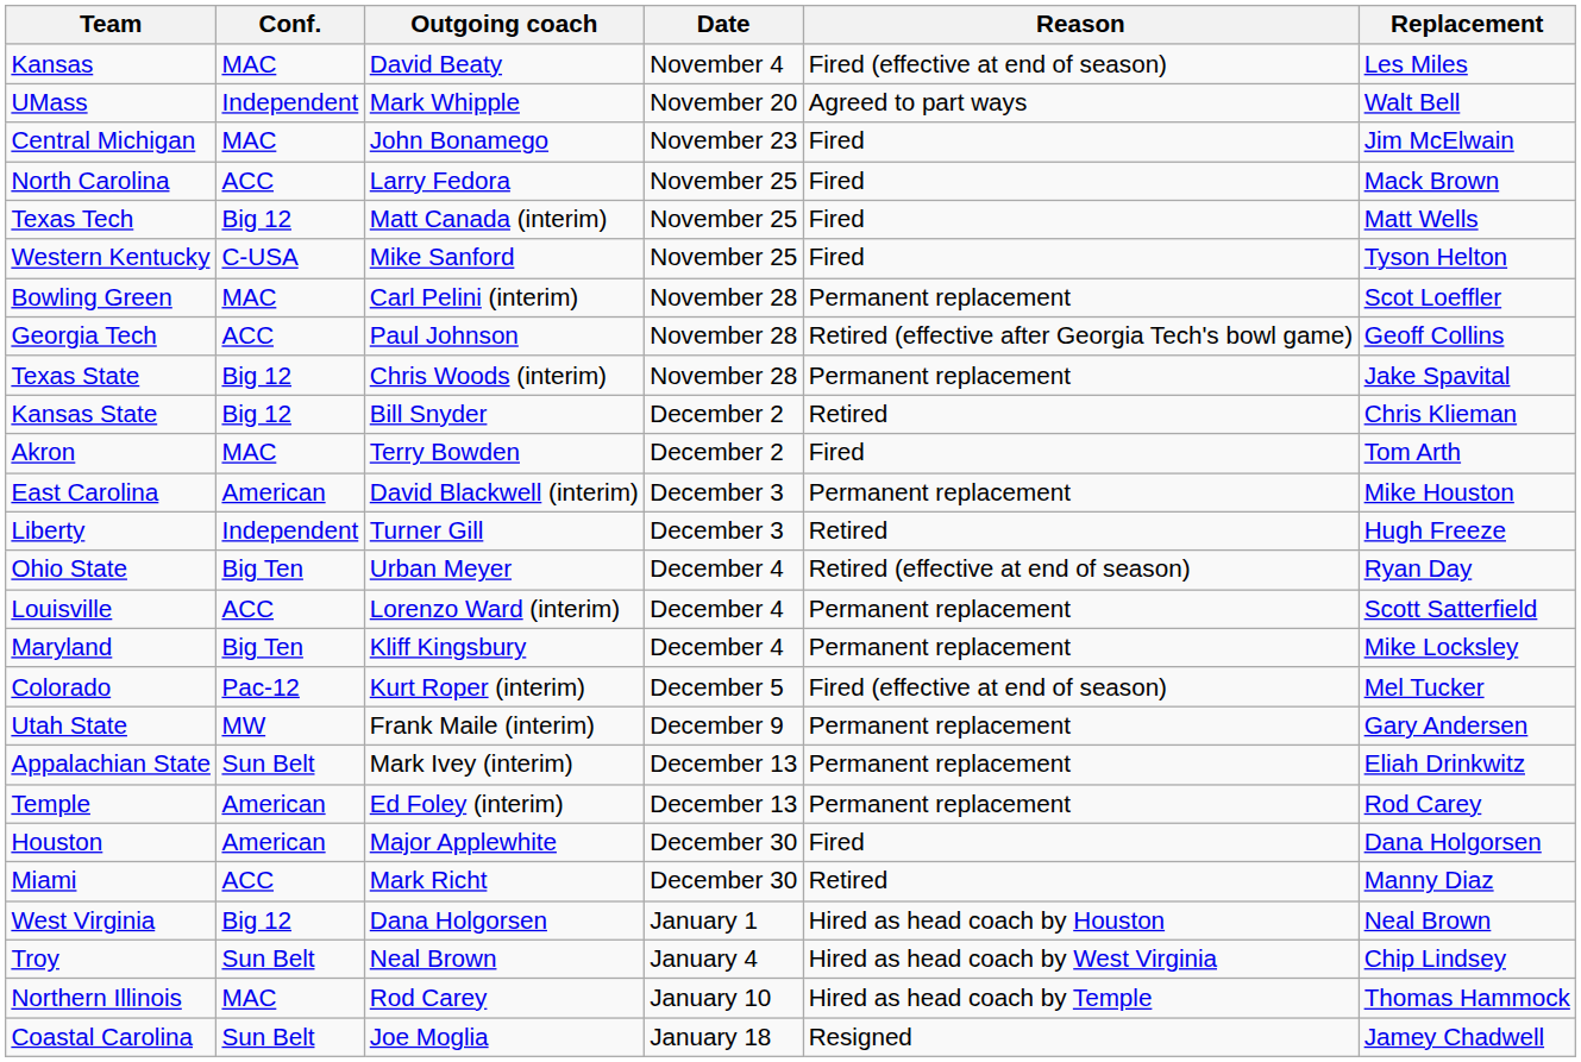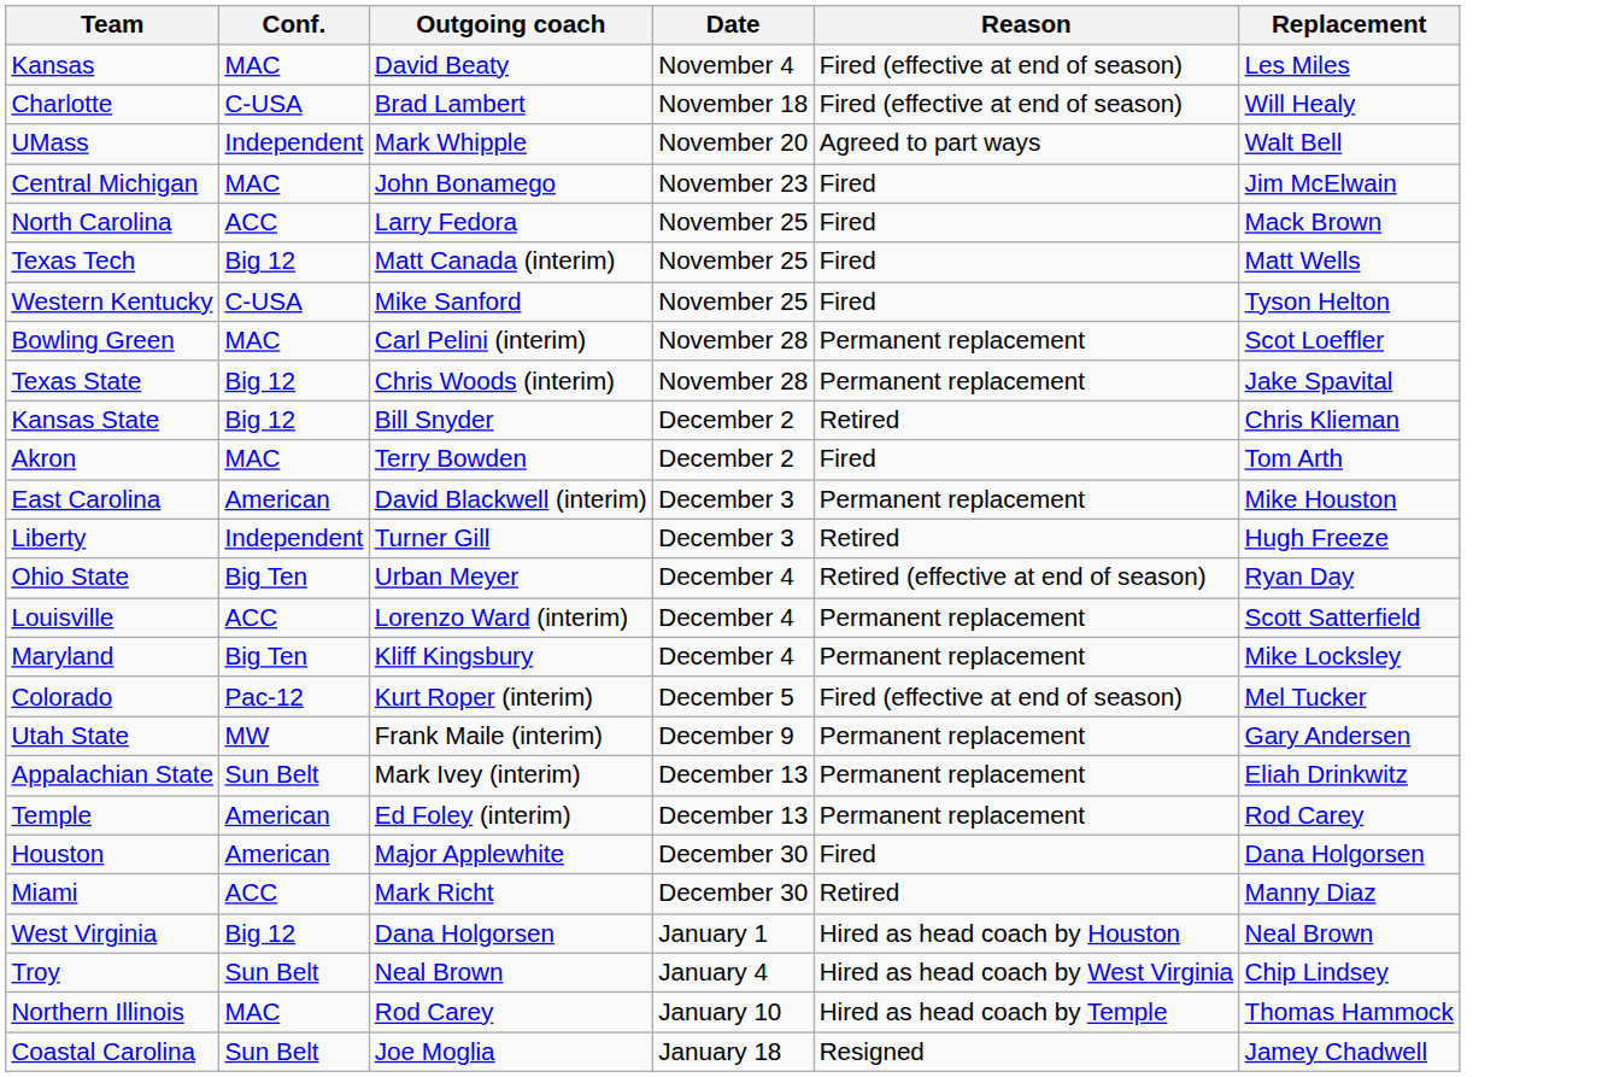 <table class="wikitable season">
 <tr>
 <th>Team</th>
 <th>Conf.</th>
 <th>Outgoing coach</th>
 <th>Date</th>
 <th>Reason</th>
 <th>Replacement</th>
 </tr>
 <tr>
 <td><a href='#'>Kansas</a></td>
 <td><a href='#'>MAC</a></td>
 <td><a href='#'>David Beaty</a></td>
 <td>November 4</td>
 <td>Fired (effective at end of season)</td>
 <td><a href='#'>Les Miles</a></td>
+</tr>
+<tr>
+<td><a href='#'>Charlotte</a></td>
+<td><a href='#'>C-USA</a></td>
+<td><a href='#'>Brad Lambert</a></td>
+<td>November 18</td>
+<td>Fired (effective at end of season)</td>
+<td><a href='#'>Will Healy</a></td>
 </tr>
 <tr>
 <td><a href='#'>UMass</a></td>
 <td><a href='#'>Independent</a></td>
 <td><a href='#'>Mark Whipple</a></td>
 <td>November 20</td>
 <td>Agreed to part ways</td>
 <td><a href='#'>Walt Bell</a></td>
 </tr>
 <tr>
 <td><a href='#'>Central Michigan</a></td>
 <td><a href='#'>MAC</a></td>
 <td><a href='#'>John Bonamego</a></td>
 <td>November 23</td>
 <td>Fired</td>
 <td><a href='#'>Jim McElwain</a></td>
 </tr>
 <tr>
 <td><a href='#'>North Carolina</a></td>
 <td><a href='#'>ACC</a></td>
 <td><a href='#'>Larry Fedora</a></td>
 <td>November 25</td>
 <td>Fired</td>
 <td><a href='#'>Mack Brown</a></td>
 </tr>
 <tr>
 <td><a href='#'>Texas Tech</a></td>
 <td><a href='#'>Big 12</a></td>
 <td><a href='#'>Matt Canada</a> (interim)</td>
 <td>November 25</td>
 <td>Fired</td>
 <td><a href='#'>Matt Wells</a></td>
 </tr>
 <tr>
 <td><a href='#'>Western Kentucky</a></td>
 <td><a href='#'>C-USA</a></td>
 <td><a href='#'>Mike Sanford</a></td>
 <td>November 25</td>
 <td>Fired</td>
 <td><a href='#'>Tyson Helton</a></td>
 </tr>
 <tr>
 <td><a href='#'>Bowling Green</a></td>
 <td><a href='#'>MAC</a></td>
 <td><a href='#'>Carl Pelini</a> (interim)</td>
 <td>November 28</td>
 <td>Permanent replacement</td>
 <td><a href='#'>Scot Loeffler</a></td>
-</tr>
-<tr>
-<td><a href='#'>Georgia Tech</a></td>
-<td><a href='#'>ACC</a></td>
-<td><a href='#'>Paul Johnson</a></td>
-<td>November 28</td>
-<td>Retired (effective after Georgia Tech's bowl game)</td>
-<td><a href='#'>Geoff Collins</a></td>
 </tr>
 <tr>
 <td><a href='#'>Texas State</a></td>
 <td><a href='#'>Big 12</a></td>
 <td><a href='#'>Chris Woods</a> (interim)</td>
 <td>November 28</td>
 <td>Permanent replacement</td>
 <td><a href='#'>Jake Spavital</a></td>
 </tr>
 <tr>
 <td><a href='#'>Kansas State</a></td>
 <td><a href='#'>Big 12</a></td>
 <td><a href='#'>Bill Snyder</a></td>
 <td>December 2</td>
 <td>Retired</td>
 <td><a href='#'>Chris Klieman</a></td>
 </tr>
 <tr>
 <td><a href='#'>Akron</a></td>
 <td><a href='#'>MAC</a></td>
 <td><a href='#'>Terry Bowden</a></td>
 <td>December 2</td>
 <td>Fired</td>
 <td><a href='#'>Tom Arth</a></td>
 </tr>
 <tr>
 <td><a href='#'>East Carolina</a></td>
 <td><a href='#'>American</a></td>
 <td><a href='#'>David Blackwell</a> (interim)</td>
 <td>December 3</td>
 <td>Permanent replacement</td>
 <td><a href='#'>Mike Houston</a></td>
 </tr>
 <tr>
 <td><a href='#'>Liberty</a></td>
 <td><a href='#'>Independent</a></td>
 <td><a href='#'>Turner Gill</a></td>
 <td>December 3</td>
 <td>Retired</td>
 <td><a href='#'>Hugh Freeze</a></td>
 </tr>
 <tr>
 <td><a href='#'>Ohio State</a></td>
 <td><a href='#'>Big Ten</a></td>
 <td><a href='#'>Urban Meyer</a></td>
 <td>December 4</td>
 <td>Retired (effective at end of season)</td>
 <td><a href='#'>Ryan Day</a></td>
 </tr>
 <tr>
 <td><a href='#'>Louisville</a></td>
 <td><a href='#'>ACC</a></td>
 <td><a href='#'>Lorenzo Ward</a> (interim)</td>
 <td>December 4</td>
 <td>Permanent replacement</td>
 <td><a href='#'>Scott Satterfield</a></td>
 </tr>
 <tr>
 <td><a href='#'>Maryland</a></td>
 <td><a href='#'>Big Ten</a></td>
 <td><a href='#'>Kliff Kingsbury</a></td>
 <td>December 4</td>
 <td>Permanent replacement</td>
 <td><a href='#'>Mike Locksley</a></td>
 </tr>
 <tr>
 <td><a href='#'>Colorado</a></td>
 <td><a href='#'>Pac-12</a></td>
 <td><a href='#'>Kurt Roper</a> (interim)</td>
 <td>December 5</td>
 <td>Fired (effective at end of season)</td>
 <td><a href='#'>Mel Tucker</a></td>
 </tr>
 <tr>
 <td><a href='#'>Utah State</a></td>
 <td><a href='#'>MW</a></td>
 <td>Frank Maile (interim)</td>
 <td>December 9</td>
 <td>Permanent replacement</td>
 <td><a href='#'>Gary Andersen</a></td>
 </tr>
 <tr>
 <td><a href='#'>Appalachian State</a></td>
 <td><a href='#'>Sun Belt</a></td>
 <td>Mark Ivey (interim)</td>
 <td>December 13</td>
 <td>Permanent replacement</td>
 <td><a href='#'>Eliah Drinkwitz</a></td>
 </tr>
 <tr>
 <td><a href='#'>Temple</a></td>
 <td><a href='#'>American</a></td>
 <td><a href='#'>Ed Foley</a> (interim)</td>
 <td>December 13</td>
 <td>Permanent replacement</td>
 <td><a href='#'>Rod Carey</a></td>
 </tr>
 <tr>
 <td><a href='#'>Houston</a></td>
 <td><a href='#'>American</a></td>
 <td><a href='#'>Major Applewhite</a></td>
 <td>December 30</td>
 <td>Fired</td>
 <td><a href='#'>Dana Holgorsen</a></td>
 </tr>
 <tr>
 <td><a href='#'>Miami</a></td>
 <td><a href='#'>ACC</a></td>
 <td><a href='#'>Mark Richt</a></td>
 <td>December 30</td>
 <td>Retired</td>
 <td><a href='#'>Manny Diaz</a></td>
 </tr>
 <tr>
 <td><a href='#'>West Virginia</a></td>
 <td><a href='#'>Big 12</a></td>
 <td><a href='#'>Dana Holgorsen</a></td>
 <td>January 1</td>
 <td>Hired as head coach by <a href='#'>Houston</a></td>
 <td><a href='#'>Neal Brown</a></td>
 </tr>
 <tr>
 <td><a href='#'>Troy</a></td>
 <td><a href='#'>Sun Belt</a></td>
 <td><a href='#'>Neal Brown</a></td>
 <td>January 4</td>
 <td>Hired as head coach by <a href='#'>West Virginia</a></td>
 <td><a href='#'>Chip Lindsey</a></td>
 </tr>
 <tr>
 <td><a href='#'>Northern Illinois</a></td>
 <td><a href='#'>MAC</a></td>
 <td><a href='#'>Rod Carey</a></td>
 <td>January 10</td>
 <td>Hired as head coach by <a href='#'>Temple</a></td>
 <td><a href='#'>Thomas Hammock</a></td>
 </tr>
 <tr>
 <td><a href='#'>Coastal Carolina</a></td>
 <td><a href='#'>Sun Belt</a></td>
 <td><a href='#'>Joe Moglia</a></td>
 <td>January 18</td>
 <td>Resigned</td>
 <td><a href='#'>Jamey Chadwell</a></td>
 </tr>
 </table>
